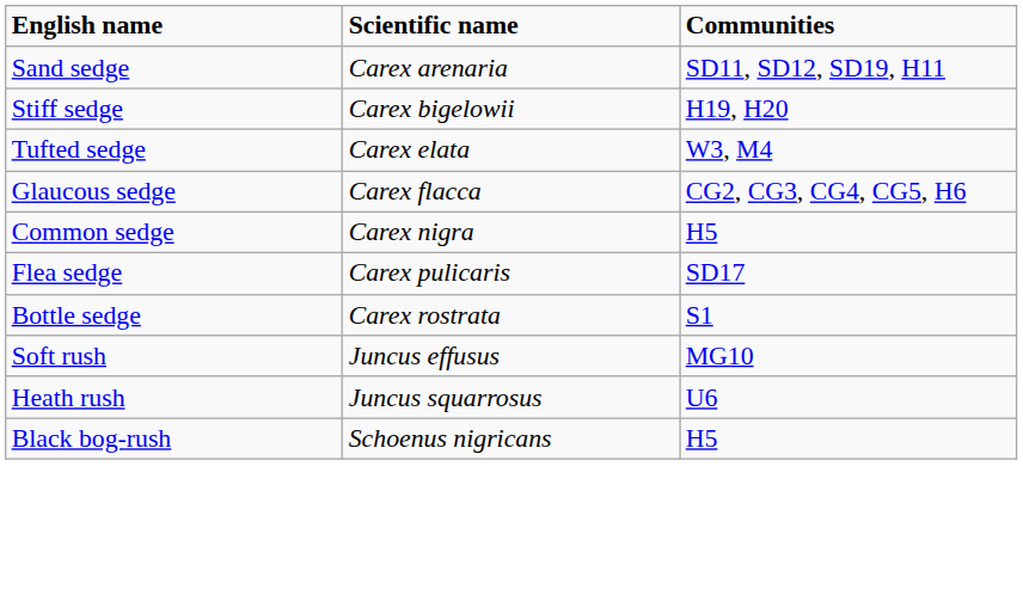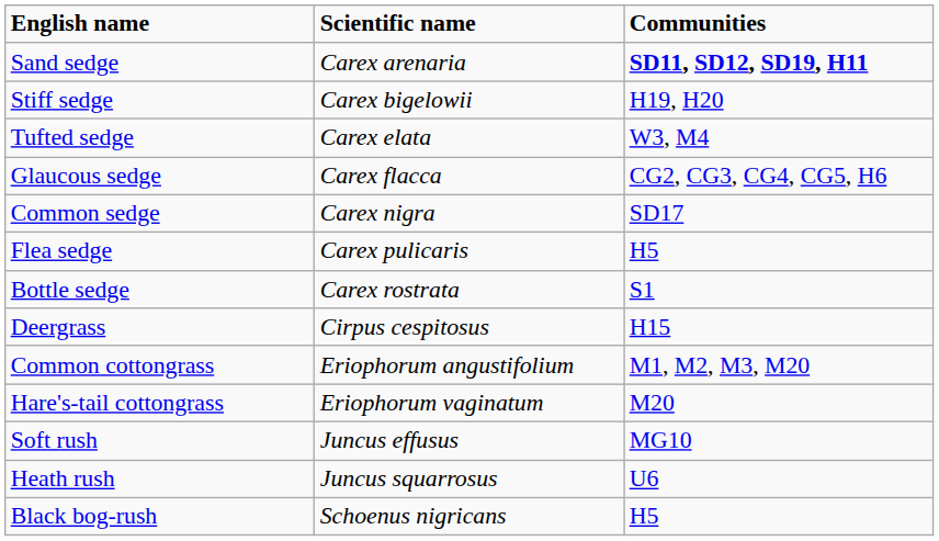 <table class="wikitable">
 <tr>
 <td style="width:200px"><strong>English name</strong></td>
 <td style="width:200px"><strong>Scientific name</strong></td>
 <td style="width:200px"><strong>Communities</strong></td>
 </tr>
 <tr>
 <td><a href='#'>Sand sedge</a></td>
 <td><em>Carex arenaria</em></td>
-<td><a href='#'>SD11</a>, <a href='#'>SD12</a>, <a href='#'>SD19</a>, <a href='#'>H11</a></td>
+<td><strong><a href='#'>SD11</a>, <a href='#'>SD12</a>, <a href='#'>SD19</a>, <a href='#'>H11</a></strong></td>
 </tr>
 <tr>
 <td><a href='#'>Stiff sedge</a></td>
 <td><em>Carex bigelowii</em></td>
 <td><a href='#'>H19</a>, <a href='#'>H20</a></td>
 </tr>
 <tr>
 <td><a href='#'>Tufted sedge</a></td>
 <td><em>Carex elata</em></td>
 <td><a href='#'>W3</a>, <a href='#'>M4</a></td>
 </tr>
 <tr>
 <td><a href='#'>Glaucous sedge</a></td>
 <td><em>Carex flacca</em></td>
 <td><a href='#'>CG2</a>, <a href='#'>CG3</a>, <a href='#'>CG4</a>, <a href='#'>CG5</a>, <a href='#'>H6</a></td>
 </tr>
 <tr>
 <td><a href='#'>Common sedge</a></td>
 <td><em>Carex nigra</em></td>
-<td><a href='#'>H5</a></td>
+<td><a href='#'>SD17</a></td>
 </tr>
 <tr>
 <td><a href='#'>Flea sedge</a></td>
 <td><em>Carex pulicaris</em></td>
-<td><a href='#'>SD17</a></td>
+<td><a href='#'>H5</a></td>
 </tr>
 <tr>
 <td><a href='#'>Bottle sedge</a></td>
 <td><em>Carex rostrata</em></td>
 <td><a href='#'>S1</a></td>
+</tr>
+<tr>
+<td><a href='#'>Deergrass</a></td>
+<td><em> Cirpus cespitosus</em></td>
+<td><a href='#'>H15</a></td>
+</tr>
+<tr>
+<td><a href='#'>Common cottongrass</a></td>
+<td><em>Eriophorum angustifolium</em></td>
+<td><a href='#'>M1</a>, <a href='#'>M2</a>, <a href='#'>M3</a>, <a href='#'>M20</a></td>
+</tr>
+<tr>
+<td><a href='#'>Hare's-tail cottongrass</a></td>
+<td><em>Eriophorum vaginatum</em></td>
+<td><a href='#'>M20</a></td>
 </tr>
 <tr>
 <td><a href='#'>Soft rush</a></td>
 <td><em>Juncus effusus</em></td>
 <td><a href='#'>MG10</a></td>
 </tr>
 <tr>
 <td><a href='#'>Heath rush</a></td>
 <td><em>Juncus squarrosus</em></td>
 <td><a href='#'>U6</a></td>
 </tr>
 <tr>
 <td><a href='#'>Black bog-rush</a></td>
 <td><em>Schoenus nigricans</em></td>
 <td><a href='#'>H5</a></td>
 </tr>
 </table>
